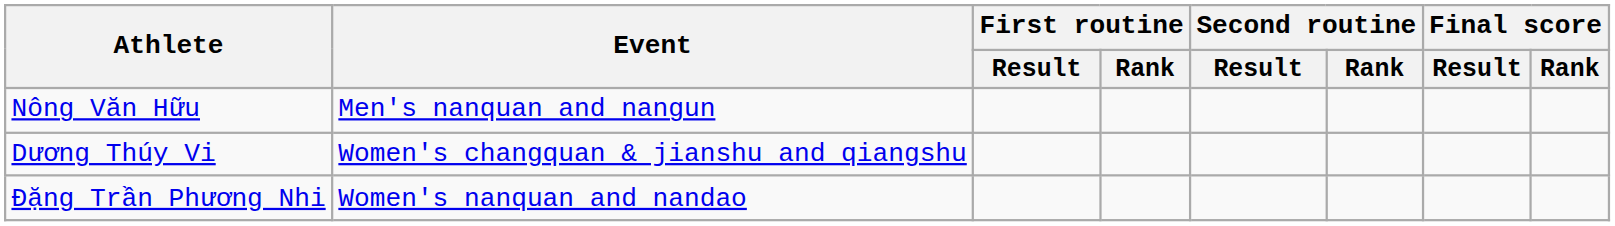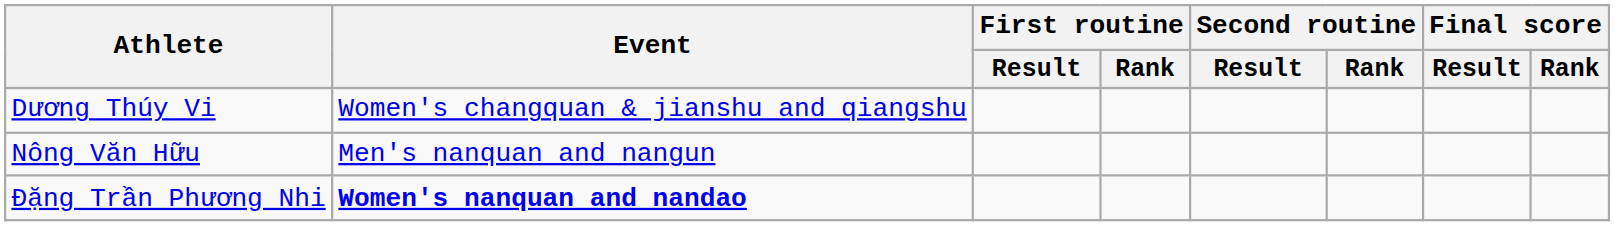 <table class=wikitable style=font-size:90%;text-align:center>
 <tr>
 <th rowspan="2">Athlete</th>
 <th rowspan="2">Event</th>
 <th colspan="2">First routine</th>
 <th colspan="2">Second routine</th>
 <th colspan="2">Final score</th>
 </tr>
 <tr style="font-size:95%">
 <th>Result</th>
 <th>Rank</th>
 <th>Result</th>
 <th>Rank</th>
 <th>Result</th>
 <th>Rank</th>
 </tr>
 <tr align=center>
+<td align=left><a href='#'>Dương Thúy Vi</a></td>
+<td align=left><a href='#'>Women's changquan & jianshu and qiangshu</a></td>
+<td></td>
+<td></td>
+<td></td>
+<td></td>
+<td></td>
+<td></td>
+</tr>
+<tr align=center>
 <td align=left><a href='#'>Nông Văn Hữu</a></td>
 <td align=left><a href='#'>Men's nanquan and nangun</a></td>
 <td></td>
 <td></td>
 <td></td>
 <td></td>
 <td></td>
 <td></td>
 </tr>
 <tr align=center>
-<td align=left><a href='#'>Dương Thúy Vi</a></td>
-<td align=left><a href='#'>Women's changquan & jianshu and qiangshu</a></td>
-<td></td>
-<td></td>
-<td></td>
-<td></td>
-<td></td>
-<td></td>
-</tr>
-<tr align=center>
 <td align=left><a href='#'>Đặng Trần Phương Nhi</a></td>
-<td align=left><a href='#'>Women's nanquan and nandao</a></td>
+<td align=left><strong><a href='#'>Women's nanquan and nandao</a></strong></td>
 <td></td>
 <td></td>
 <td></td>
 <td></td>
 <td></td>
 <td></td>
 </tr>
 </table>
